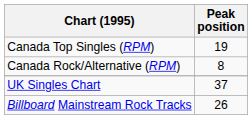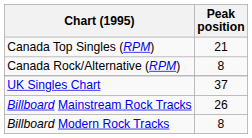 <table class="wikitable">
 <tr>
 <th>Chart (1995)</th>
 <th>Peak<br>position</th>
 </tr>
 <tr>
 <td>Canada Top Singles (<em><a href='#'>RPM</a></em>)</td>
-<td style="text-align:center;">19</td>
+<td style="text-align:center;">21</td>
 </tr>
 <tr>
 <td>Canada Rock/Alternative (<em><a href='#'>RPM</a></em>)</td>
 <td style="text-align:center;">8</td>
 </tr>
 <tr>
 </tr>
 <tr>
 <td><a href='#'>UK Singles Chart</a></td>
 <td align="center">37</td>
 </tr>
 <tr>
 <td><em><a href='#'>Billboard</a></em> <a href='#'>Mainstream Rock Tracks</a></td>
 <td align=center>26</td>
 </tr>
+<tr>
+<td><em>Billboard</em> <a href='#'>Modern Rock Tracks</a></td>
+<td align=center>8</td>
+</tr>
 </table>
